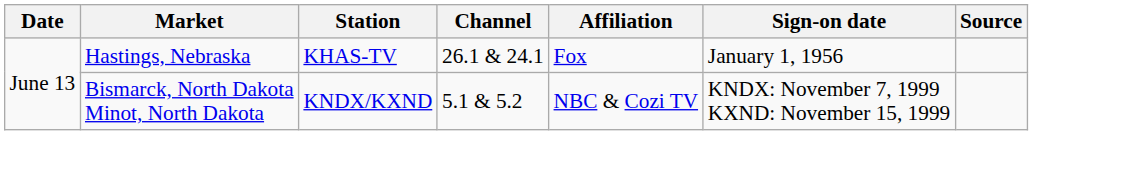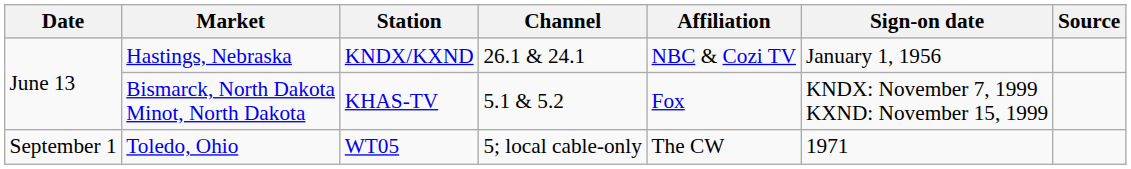 <table class="wikitable">
 <tr>
 <th>Date</th>
 <th>Market</th>
 <th>Station</th>
 <th>Channel</th>
 <th>Affiliation</th>
 <th>Sign-on date</th>
 <th>Source</th>
 </tr>
 <tr>
 <td rowspan="2">June 13</td>
 <td><a href='#'>Hastings, Nebraska</a></td>
-<td><a href='#'>KHAS-TV</a></td>
+<td><a href='#'>KNDX/KXND</a></td>
 <td>26.1 & 24.1</td>
-<td><a href='#'>Fox</a></td>
+<td><a href='#'>NBC</a> & <a href='#'>Cozi TV</a></td>
 <td>January 1, 1956</td>
 <td></td>
 </tr>
 <tr>
 <td><a href='#'>Bismarck, North Dakota</a><br><a href='#'>Minot, North Dakota</a></td>
-<td><a href='#'>KNDX/KXND</a></td>
+<td><a href='#'>KHAS-TV</a></td>
 <td>5.1 & 5.2</td>
-<td><a href='#'>NBC</a> & <a href='#'>Cozi TV</a></td>
+<td><a href='#'>Fox</a></td>
 <td>KNDX: November 7, 1999<br>KXND: November 15, 1999</td>
 <td></td>
 </tr>
+<tr>
+<td>September 1</td>
+<td><a href='#'>Toledo, Ohio</a></td>
+<td><a href='#'>WT05</a></td>
+<td>5; local cable-only</td>
+<td>The CW</td>
+<td>1971</td>
+<td></td>
+</tr>
 </table>
